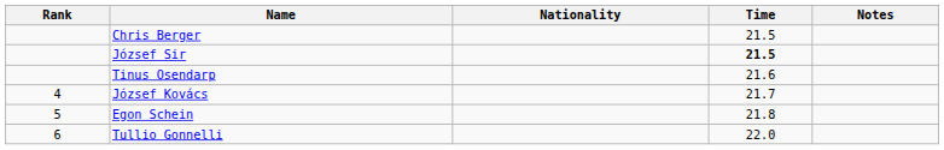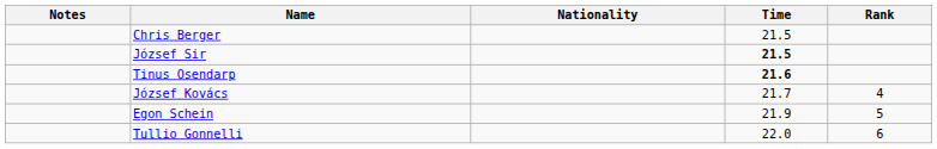 <table class="wikitable sortable" style="text-align:center;width: 50%">
 <tr>
-<th>Rank</th>
+<th>Notes</th>
 <th>Name</th>
 <th>Nationality</th>
 <th>Time</th>
-<th>Notes</th>
+<th>Rank</th>
 </tr>
 <tr>
 <td></td>
 <td align=left><a href='#'>Chris Berger</a></td>
 <td align=left></td>
 <td>21.5</td>
 <td></td>
 </tr>
 <tr>
 <td></td>
 <td align=left><a href='#'>József Sir</a></td>
 <td align=left></td>
 <td><strong>21.5</strong></td>
 <td></td>
 </tr>
 <tr>
 <td></td>
 <td align=left><a href='#'>Tinus Osendarp</a></td>
 <td align=left></td>
-<td>21.6</td>
+<td><strong>21.6</strong></td>
 <td></td>
 </tr>
 <tr>
-<td>4</td>
+<td></td>
 <td align=left><a href='#'>József Kovács</a></td>
 <td align=left></td>
 <td>21.7</td>
-<td></td>
+<td>4</td>
 </tr>
 <tr>
-<td>5</td>
+<td></td>
 <td align=left><a href='#'>Egon Schein</a></td>
 <td align=left></td>
-<td>21.8</td>
-<td></td>
+<td>21.9</td>
+<td>5</td>
 </tr>
 <tr>
-<td>6</td>
+<td></td>
 <td align=left><a href='#'>Tullio Gonnelli</a></td>
 <td align=left></td>
 <td>22.0</td>
-<td></td>
+<td>6</td>
 </tr>
 </table>
